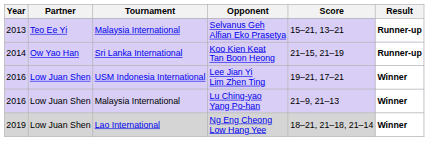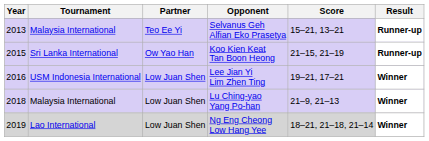 <table class="sortable wikitable" style="font-size: 90%;">
 <tr>
 <th>Year</th>
+<th>Tournament</th>
 <th>Partner</th>
-<th>Tournament</th>
 <th>Opponent</th>
 <th>Score</th>
 <th>Result</th>
 </tr>
 <tr style="background:#D8CEF6">
 <td align="center">2013</td>
+<td align="left"><a href='#'>Malaysia International</a></td>
 <td align="left"> <a href='#'>Teo Ee Yi</a></td>
-<td align="left"><a href='#'>Malaysia International</a></td>
 <td align="left"> <a href='#'>Selvanus Geh</a> <br>  <a href='#'>Alfian Eko Prasetya</a></td>
 <td align="left">15–21, 13–21</td>
 <td style="text-align:left; background:white"> <strong>Runner-up</strong></td>
 </tr>
 <tr style="background:#D8CEF6">
-<td align="center">2014</td>
+<td align="center">2015</td>
+<td align="left"><a href='#'>Sri Lanka International</a></td>
 <td align="left"> <a href='#'>Ow Yao Han</a></td>
-<td align="left"><a href='#'>Sri Lanka International</a></td>
 <td align="left"> <a href='#'>Koo Kien Keat</a> <br>  <a href='#'>Tan Boon Heong</a></td>
 <td align="left">21–15, 21–19</td>
 <td style="text-align:left; background:white"> <strong>Runner-up</strong></td>
 </tr>
 <tr style="background:#D8CEF6">
 <td align="center">2016</td>
+<td align="left"><a href='#'>USM Indonesia International</a></td>
 <td align="left"> <a href='#'>Low Juan Shen</a></td>
-<td align="left"><a href='#'>USM Indonesia International</a></td>
 <td align="left"> <a href='#'>Lee Jian Yi</a> <br>  <a href='#'>Lim Zhen Ting</a></td>
 <td align="left">19–21, 17–21</td>
 <td style="text-align:left; background:white"> <strong>Winner</strong></td>
 </tr>
 <tr style="background:#D8CEF6">
-<td align="center">2016</td>
+<td align="center">2018</td>
+<td align="left">Malaysia International</td>
 <td align="left"> Low Juan Shen</td>
-<td align="left">Malaysia International</td>
 <td align="left"> <a href='#'>Lu Ching-yao</a> <br>  <a href='#'>Yang Po-han</a></td>
 <td align="left">21–9, 21–13</td>
 <td style="text-align:left; background:white"> <strong>Winner</strong></td>
 </tr>
 <tr style="background:#D5D5D5">
 <td align="center">2019</td>
+<td align="left"><a href='#'>Lao International</a></td>
 <td align="left"> Low Juan Shen</td>
-<td align="left"><a href='#'>Lao International</a></td>
 <td align="left"> <a href='#'>Ng Eng Cheong</a> <br>  <a href='#'>Low Hang Yee</a></td>
 <td align="left">18–21, 21–18, 21–14</td>
 <td style="text-align:left; background:white"> <strong>Winner</strong></td>
 </tr>
 </table>
